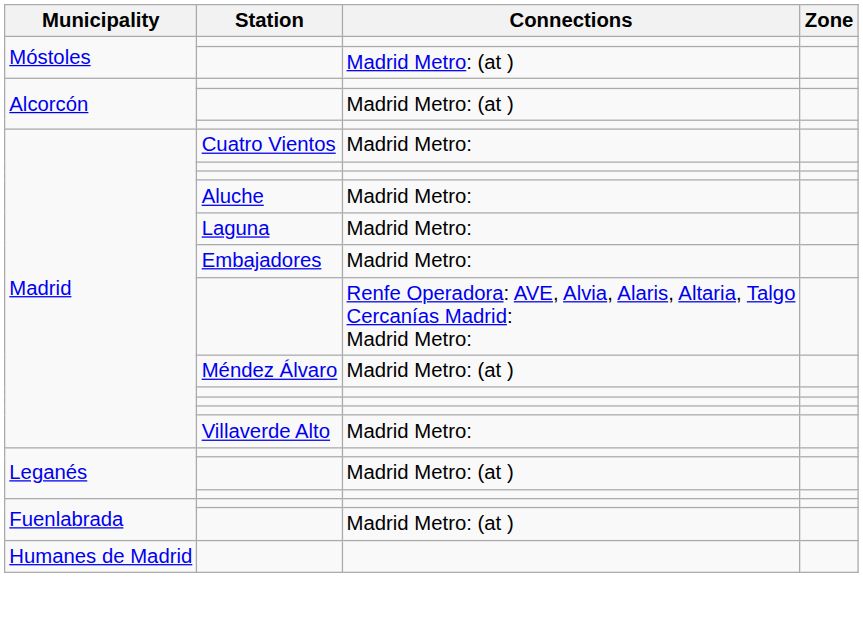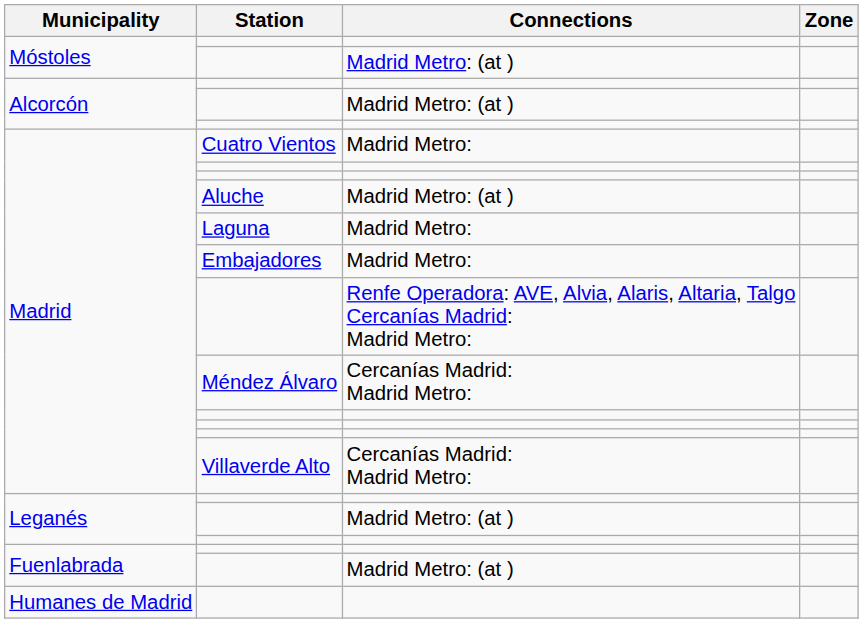 <table class="wikitable plainrowheaders">
 <tr>
 <th scope=col>Municipality</th>
 <th scope=col>Station</th>
 <th scope=col>Connections</th>
 <th scope=col>Zone</th>
 </tr>
 <tr>
 <td rowspan=2><a href='#'>Móstoles</a></td>
 <td></td>
 <td></td>
 <td align=center></td>
 </tr>
 <tr>
 <td></td>
 <td><a href='#'>Madrid Metro</a>:  (at )</td>
 <td align=center></td>
 </tr>
 <tr>
 <td rowspan=3><a href='#'>Alcorcón</a></td>
 <td></td>
 <td></td>
 <td align=center></td>
 </tr>
 <tr>
 <td></td>
 <td>Madrid Metro:  (at )</td>
 <td align=center></td>
 </tr>
 <tr>
 <td></td>
 <td></td>
 <td align=center></td>
 </tr>
 <tr>
 <td rowspan=12><a href='#'>Madrid</a></td>
 <td><a href='#'>Cuatro Vientos</a></td>
 <td>Madrid Metro: </td>
 <td align=center></td>
 </tr>
 <tr>
 <td></td>
 <td></td>
 <td align=center></td>
 </tr>
 <tr>
 <td></td>
 <td></td>
 <td align=center></td>
 </tr>
 <tr>
 <td><a href='#'>Aluche</a></td>
-<td>Madrid Metro: </td>
+<td>Madrid Metro:  (at )</td>
 <td align=center></td>
 </tr>
 <tr>
 <td><a href='#'>Laguna</a></td>
 <td>Madrid Metro: </td>
 <td align=center></td>
 </tr>
 <tr>
 <td><a href='#'>Embajadores</a></td>
 <td>Madrid Metro:  </td>
 <td align=center></td>
 </tr>
 <tr>
 <td></td>
 <td><a href='#'>Renfe Operadora</a>: <a href='#'>AVE</a>, <a href='#'>Alvia</a>, <a href='#'>Alaris</a>, <a href='#'>Altaria</a>, <a href='#'>Talgo</a><br><a href='#'>Cercanías Madrid</a>:       <br>Madrid Metro: </td>
 <td align=center></td>
 </tr>
 <tr>
 <td><a href='#'>Méndez Álvaro</a></td>
-<td>Madrid Metro:  (at )</td>
+<td>Cercanías Madrid:  <br>Madrid Metro: </td>
 <td align=center></td>
 </tr>
 <tr>
 <td></td>
 <td></td>
 <td align=center></td>
 </tr>
 <tr>
 <td></td>
 <td></td>
 <td align=center></td>
 </tr>
 <tr>
 <td></td>
 <td></td>
 <td align=center></td>
 </tr>
 <tr>
 <td><a href='#'>Villaverde Alto</a></td>
-<td>Madrid Metro: </td>
+<td>Cercanías Madrid: <br>Madrid Metro: </td>
 <td align=center></td>
 </tr>
 <tr>
 <td rowspan=3><a href='#'>Leganés</a></td>
 <td></td>
 <td></td>
 <td align=center></td>
 </tr>
 <tr>
 <td></td>
 <td>Madrid Metro:  (at )</td>
 <td align=center></td>
 </tr>
 <tr>
 <td></td>
 <td></td>
 <td align=center></td>
 </tr>
 <tr>
 <td rowspan=2><a href='#'>Fuenlabrada</a></td>
 <td></td>
 <td></td>
 <td align=center></td>
 </tr>
 <tr>
 <td></td>
 <td>Madrid Metro:  (at )</td>
 <td align=center></td>
 </tr>
 <tr>
 <td><a href='#'>Humanes de Madrid</a></td>
 <td></td>
 <td></td>
 <td align=center></td>
 </tr>
 </table>
